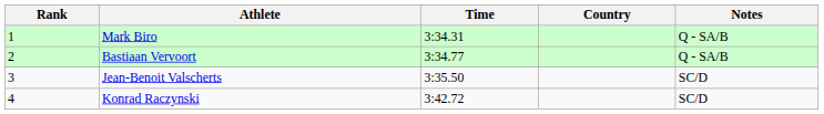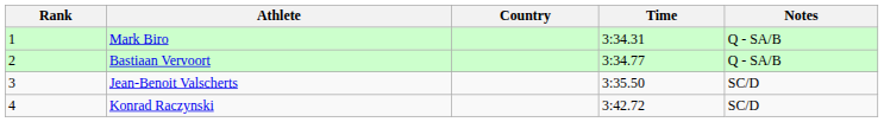 <table class="wikitable" width=50%>
 <tr>
 <th>Rank</th>
 <th>Athlete</th>
+<th>Country</th>
 <th>Time</th>
-<th>Country</th>
 <th>Notes</th>
 </tr>
 <tr bgcolor=ccffcc>
 <td>1</td>
 <td><a href='#'>Mark Biro</a></td>
+<td></td>
 <td>3:34.31</td>
-<td></td>
 <td>Q - SA/B</td>
 </tr>
 <tr bgcolor=ccffcc>
 <td>2</td>
 <td><a href='#'>Bastiaan Vervoort</a></td>
+<td></td>
 <td>3:34.77</td>
-<td></td>
 <td>Q - SA/B</td>
 </tr>
 <tr>
 <td>3</td>
 <td><a href='#'>Jean-Benoit Valscherts</a></td>
+<td></td>
 <td>3:35.50</td>
-<td></td>
 <td>SC/D</td>
 </tr>
 <tr>
 <td>4</td>
 <td><a href='#'>Konrad Raczynski</a></td>
+<td></td>
 <td>3:42.72</td>
-<td></td>
 <td>SC/D</td>
 </tr>
 </table>
